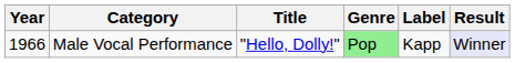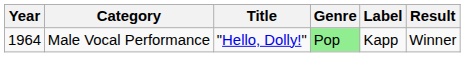 <table class=wikitable>
 <tr>
 <th>Year</th>
 <th>Category</th>
 <th>Title</th>
 <th>Genre</th>
 <th>Label</th>
 <th>Result</th>
 </tr>
 <tr>
-<td>1966</td>
+<td>1964</td>
 <td>Male Vocal Performance</td>
 <td>"<a href='#'>Hello, Dolly!</a>"</td>
 <td style="background: lightgreen;">Pop</td>
 <td>Kapp</td>
-<td style="background: lavender;">Winner</td>
+<td>Winner</td>
 </tr>
 </table>
